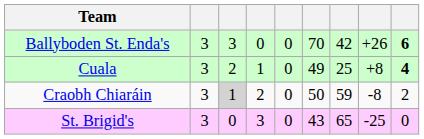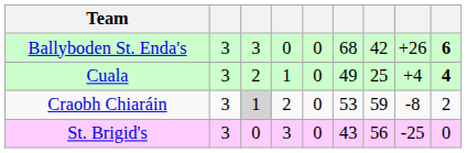 <table class="wikitable" style="text-align:center">
 <tr>
 <th style="width:175px;">Team</th>
 <th width="20"></th>
 <th width="20"></th>
 <th width="20"></th>
 <th width="20"></th>
 <th width="20"></th>
 <th width="20"></th>
 <th width="20"></th>
 <th width="20"></th>
 </tr>
 <tr style="background:#cfc;">
 <td><a href='#'>Ballyboden St. Enda's</a></td>
 <td>3</td>
 <td>3</td>
 <td>0</td>
 <td>0</td>
-<td>70</td>
+<td>68</td>
 <td>42</td>
 <td>+26</td>
 <td><strong>6</strong></td>
 </tr>
 <tr style="background:#cfc;">
 <td><a href='#'>Cuala</a></td>
 <td>3</td>
 <td>2</td>
 <td>1</td>
 <td>0</td>
 <td>49</td>
 <td>25</td>
-<td>+8</td>
+<td>+4</td>
 <td><strong>4</strong></td>
 </tr>
 <tr>
 <td><a href='#'>Craobh Chiaráin</a></td>
 <td>3</td>
 <td style="background: lightgrey;">1</td>
 <td>2</td>
 <td>0</td>
-<td>50</td>
+<td>53</td>
 <td>59</td>
 <td>-8</td>
 <td>2</td>
 </tr>
 <tr style="background:#fcf;">
 <td><a href='#'>St. Brigid's</a></td>
 <td>3</td>
 <td>0</td>
 <td>3</td>
 <td>0</td>
 <td>43</td>
-<td>65</td>
+<td>56</td>
 <td>-25</td>
 <td>0</td>
 </tr>
 </table>
